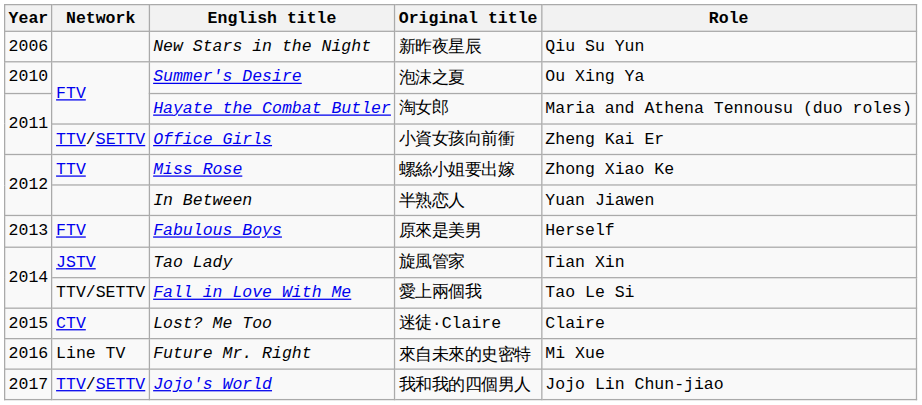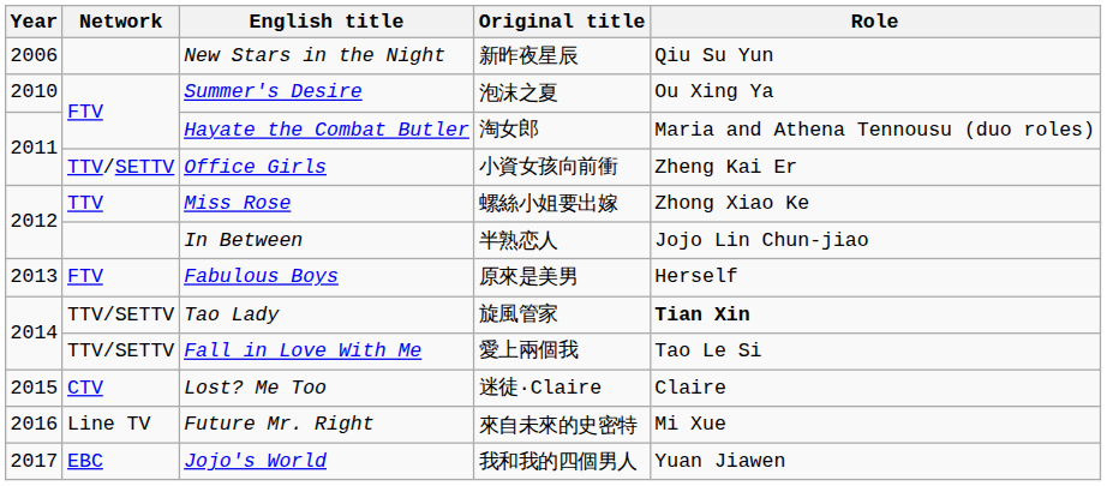 <table class="wikitable sortable">
 <tr>
 <th>Year</th>
 <th>Network</th>
 <th>English title</th>
 <th>Original title</th>
 <th>Role</th>
 </tr>
 <tr>
 <td>2006</td>
 <td></td>
 <td><em>New Stars in the Night</em></td>
 <td>新昨夜星辰</td>
 <td>Qiu Su Yun</td>
 </tr>
 <tr>
 <td>2010</td>
 <td rowspan="2"><a href='#'>FTV</a></td>
 <td><em><a href='#'>Summer's Desire</a></em></td>
 <td>泡沫之夏</td>
 <td>Ou Xing Ya</td>
 </tr>
 <tr>
 <td rowspan=2>2011</td>
 <td><em><a href='#'>Hayate the Combat Butler</a> </em></td>
 <td>淘女郎</td>
 <td>Maria and Athena Tennousu (duo roles)</td>
 </tr>
 <tr>
 <td><a href='#'>TTV</a>/<a href='#'>SETTV</a></td>
 <td><em><a href='#'>Office Girls</a></em></td>
 <td>小資女孩向前衝</td>
 <td>Zheng Kai Er</td>
 </tr>
 <tr>
 <td rowspan="2">2012</td>
 <td><a href='#'>TTV</a></td>
 <td><em><a href='#'>Miss Rose</a></em></td>
 <td>螺絲小姐要出嫁</td>
 <td>Zhong Xiao Ke</td>
 </tr>
 <tr>
 <td></td>
 <td><em>In Between</em></td>
 <td>半熟恋人</td>
-<td>Yuan Jiawen</td>
+<td>Jojo Lin Chun-jiao</td>
 </tr>
 <tr>
 <td>2013</td>
 <td><a href='#'>FTV</a></td>
 <td><em><a href='#'>Fabulous Boys</a></em></td>
 <td>原來是美男</td>
 <td>Herself</td>
 </tr>
 <tr>
 <td rowspan="2">2014</td>
-<td><a href='#'>JSTV</a></td>
+<td>TTV/SETTV</td>
 <td><em>Tao Lady</em></td>
 <td>旋風管家</td>
-<td>Tian Xin</td>
+<td><strong>Tian Xin</strong></td>
 </tr>
 <tr>
 <td>TTV/SETTV</td>
 <td><em><a href='#'>Fall in Love With Me</a></em></td>
 <td>愛上兩個我</td>
 <td>Tao Le Si</td>
 </tr>
 <tr>
 <td>2015</td>
 <td><a href='#'>CTV</a></td>
 <td><em>Lost? Me Too</em></td>
 <td>迷徒·Claire</td>
 <td>Claire</td>
 </tr>
 <tr>
 <td>2016</td>
 <td>Line TV</td>
 <td><em>Future Mr. Right</em></td>
 <td>來自未來的史密特</td>
 <td>Mi Xue</td>
 </tr>
 <tr>
 <td>2017</td>
-<td><a href='#'>TTV</a>/<a href='#'>SETTV</a></td>
+<td><a href='#'>EBC</a></td>
 <td><em><a href='#'>Jojo's World</a></em></td>
 <td>我和我的四個男人</td>
-<td>Jojo Lin Chun-jiao</td>
+<td>Yuan Jiawen</td>
 </tr>
 </table>
